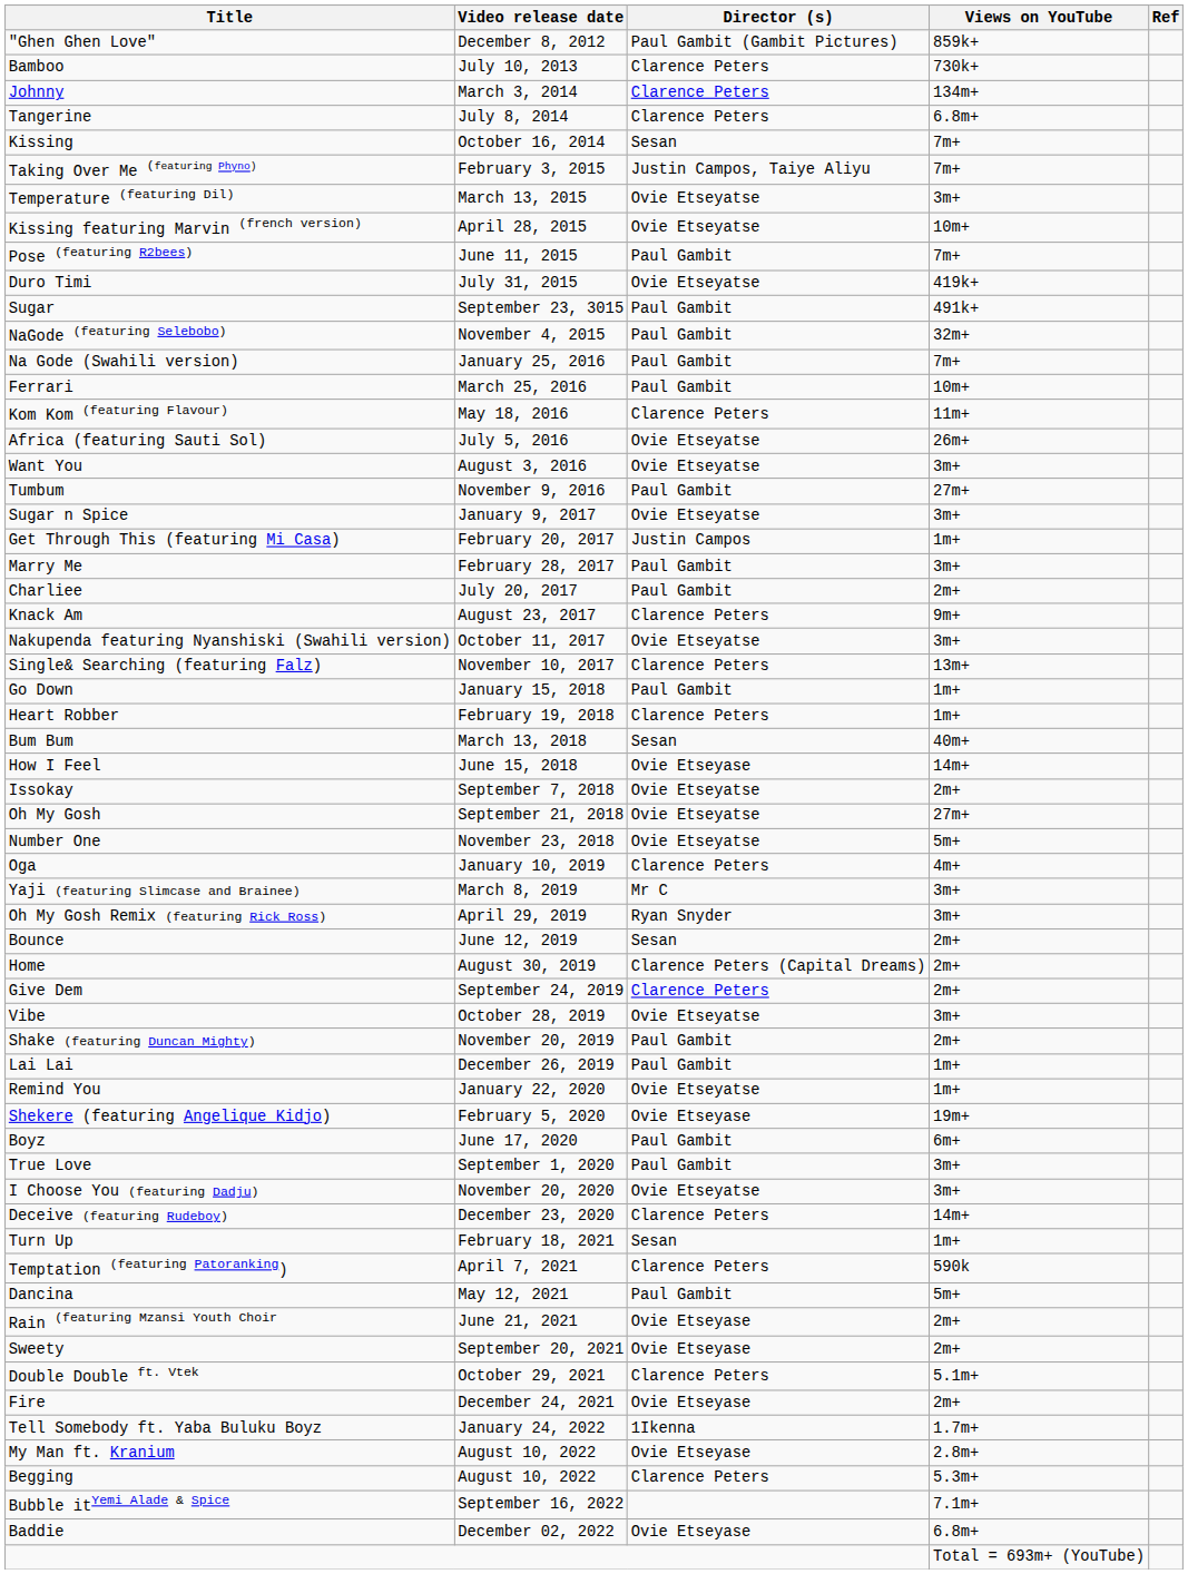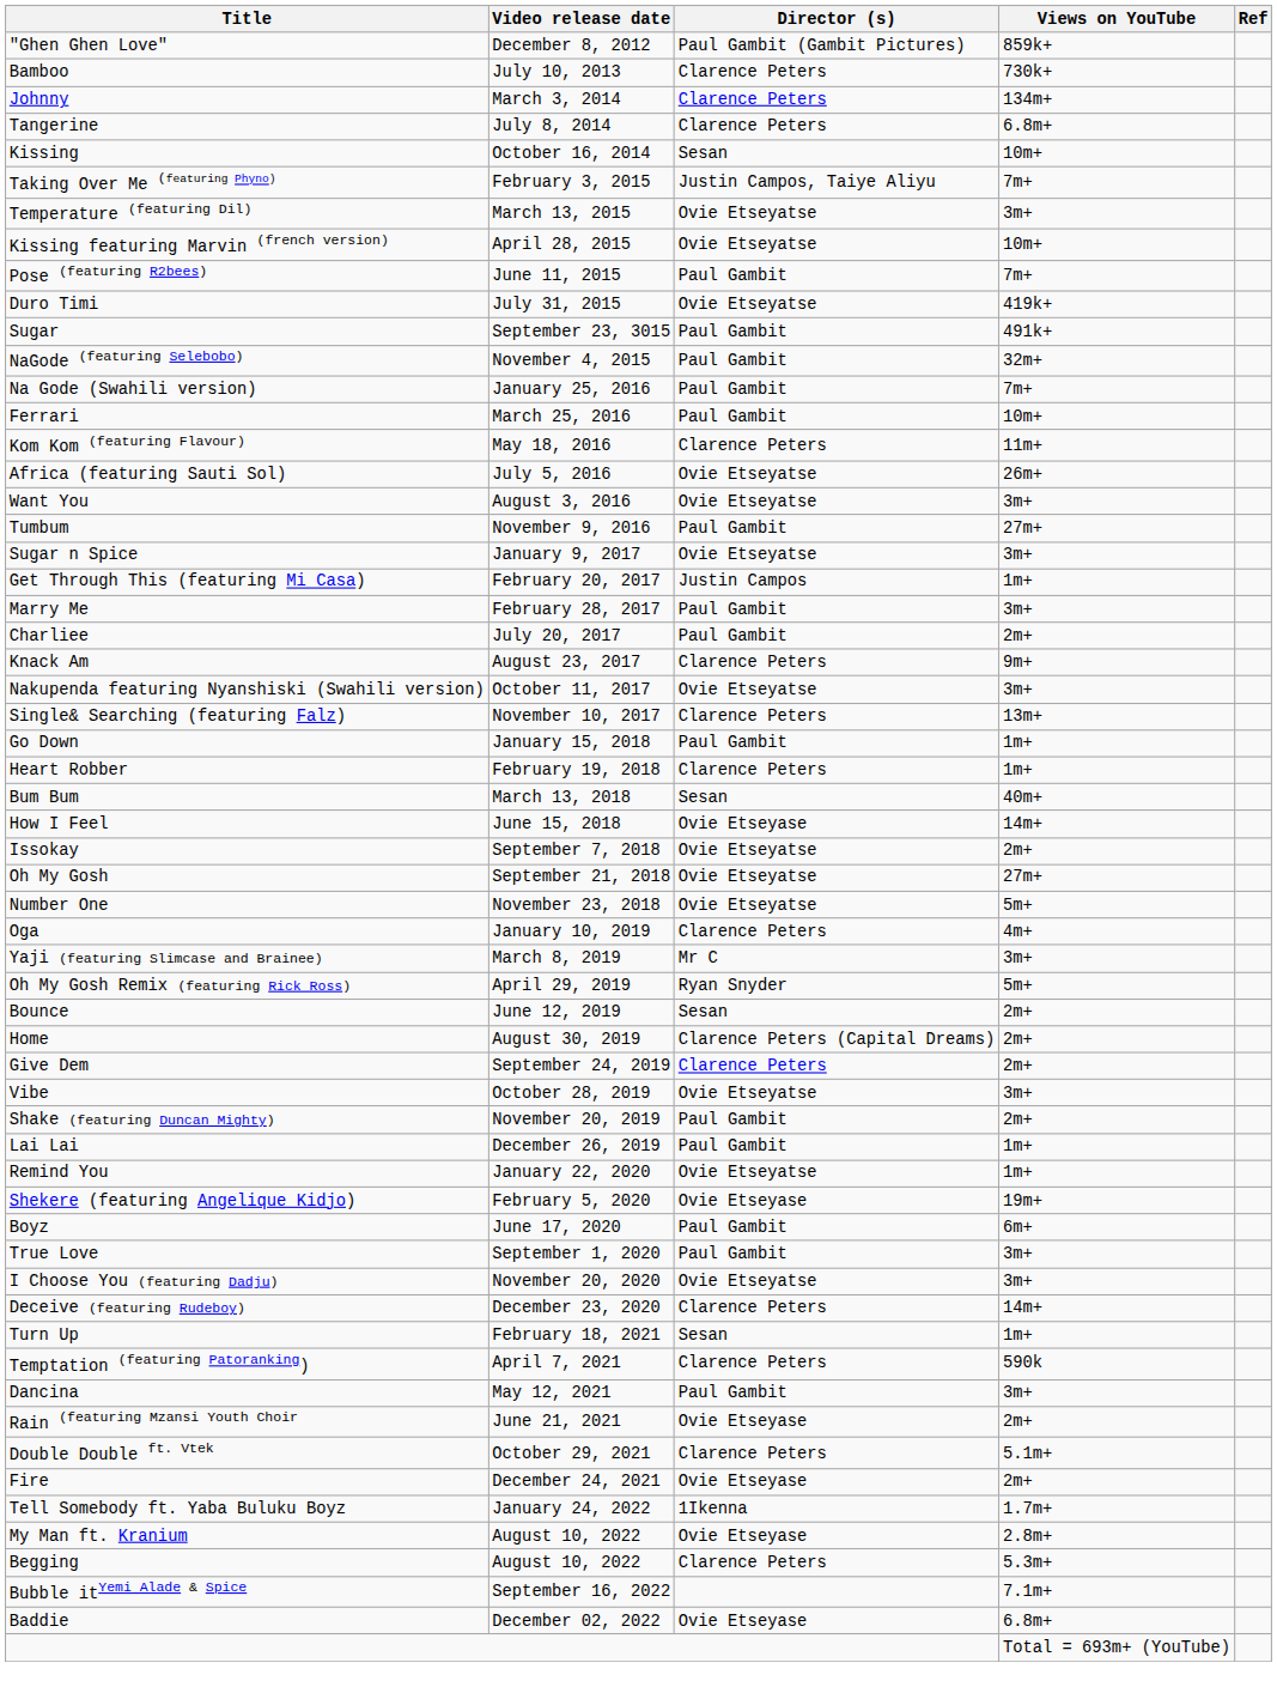 <table class="wikitable">
 <tr>
 <th>Title</th>
 <th>Video release date</th>
 <th>Director (s)</th>
 <th>Views on YouTube</th>
 <th>Ref</th>
 </tr>
 <tr>
 <td>"Ghen Ghen Love"</td>
 <td>December 8, 2012</td>
 <td>Paul Gambit (Gambit Pictures)</td>
 <td>859k+</td>
 <td></td>
 </tr>
 <tr>
 <td>Bamboo</td>
 <td>July 10, 2013</td>
 <td>Clarence Peters</td>
 <td>730k+</td>
 <td></td>
 </tr>
 <tr>
 <td><a href='#'>Johnny</a></td>
 <td>March 3, 2014</td>
 <td><a href='#'>Clarence Peters</a></td>
 <td>134m+</td>
 <td></td>
 </tr>
 <tr>
 <td>Tangerine</td>
 <td>July 8, 2014</td>
 <td>Clarence Peters</td>
 <td>6.8m+</td>
 <td></td>
 </tr>
 <tr>
 <td>Kissing</td>
 <td>October 16, 2014</td>
 <td>Sesan</td>
-<td>7m+</td>
+<td>10m+</td>
 <td></td>
 </tr>
 <tr>
 <td>Taking Over Me <sup>(<small>featuring <a href='#'>Phyno</a>)</small></sup></td>
 <td>February 3, 2015</td>
 <td>Justin Campos, Taiye Aliyu</td>
 <td>7m+</td>
 <td></td>
 </tr>
 <tr>
 <td>Temperature <sup>(featuring Dil)</sup></td>
 <td>March 13, 2015</td>
 <td>Ovie Etseyatse</td>
 <td>3m+</td>
 <td></td>
 </tr>
 <tr>
 <td>Kissing featuring Marvin <sup>(french version)</sup></td>
 <td>April 28, 2015</td>
 <td>Ovie Etseyatse</td>
 <td>10m+</td>
 <td></td>
 </tr>
 <tr>
 <td>Pose <sup>(featuring <a href='#'>R2bees</a>)</sup></td>
 <td>June 11, 2015</td>
 <td>Paul Gambit</td>
 <td>7m+</td>
 <td></td>
 </tr>
 <tr>
 <td>Duro Timi</td>
 <td>July 31, 2015</td>
 <td>Ovie Etseyatse</td>
 <td>419k+</td>
 <td></td>
 </tr>
 <tr>
 <td>Sugar</td>
 <td>September 23, 3015</td>
 <td>Paul Gambit</td>
 <td>491k+</td>
 <td></td>
 </tr>
 <tr>
 <td>NaGode <sup>(featuring <a href='#'>Selebobo</a>)</sup></td>
 <td>November 4, 2015</td>
 <td>Paul Gambit</td>
 <td>32m+</td>
 <td></td>
 </tr>
 <tr>
 <td>Na Gode (Swahili version)</td>
 <td>January 25, 2016</td>
 <td>Paul Gambit</td>
 <td>7m+</td>
 <td></td>
 </tr>
 <tr>
 <td>Ferrari</td>
 <td>March 25, 2016</td>
 <td>Paul Gambit</td>
 <td>10m+</td>
 <td></td>
 </tr>
 <tr>
 <td>Kom Kom <sup>(featuring Flavour)</sup></td>
 <td>May 18, 2016</td>
 <td>Clarence Peters</td>
 <td>11m+</td>
 <td></td>
 </tr>
 <tr>
 <td>Africa (featuring Sauti Sol)</td>
 <td>July 5, 2016</td>
 <td>Ovie Etseyatse</td>
 <td>26m+</td>
 <td></td>
 </tr>
 <tr>
 <td>Want You</td>
 <td>August 3, 2016</td>
 <td>Ovie Etseyatse</td>
 <td>3m+</td>
 <td></td>
 </tr>
 <tr>
 <td>Tumbum</td>
 <td>November 9, 2016</td>
 <td>Paul Gambit</td>
 <td>27m+</td>
 <td></td>
 </tr>
 <tr>
 <td>Sugar n Spice</td>
 <td>January 9, 2017</td>
 <td>Ovie Etseyatse</td>
 <td>3m+</td>
 <td></td>
 </tr>
 <tr>
 <td>Get Through This (featuring <a href='#'>Mi Casa</a>)</td>
 <td>February 20, 2017</td>
 <td>Justin Campos</td>
 <td>1m+</td>
 <td></td>
 </tr>
 <tr>
 <td>Marry Me</td>
 <td>February 28, 2017</td>
 <td>Paul Gambit</td>
 <td>3m+</td>
 <td></td>
 </tr>
 <tr>
 <td>Charliee</td>
 <td>July 20, 2017</td>
 <td>Paul Gambit</td>
 <td>2m+</td>
 <td></td>
 </tr>
 <tr>
 <td>Knack Am</td>
 <td>August 23, 2017</td>
 <td>Clarence Peters</td>
 <td>9m+</td>
 <td></td>
 </tr>
 <tr>
 <td>Nakupenda featuring Nyanshiski (Swahili version)</td>
 <td>October 11, 2017</td>
 <td>Ovie Etseyatse</td>
 <td>3m+</td>
 <td></td>
 </tr>
 <tr>
 <td>Single& Searching (featuring <a href='#'>Falz</a>)</td>
 <td>November 10, 2017</td>
 <td>Clarence Peters</td>
 <td>13m+</td>
 <td></td>
 </tr>
 <tr>
 <td>Go Down</td>
 <td>January 15, 2018</td>
 <td>Paul Gambit</td>
 <td>1m+</td>
 <td></td>
 </tr>
 <tr>
 <td>Heart Robber</td>
 <td>February 19, 2018</td>
 <td>Clarence Peters</td>
 <td>1m+</td>
 <td></td>
 </tr>
 <tr>
 <td>Bum Bum</td>
 <td>March 13, 2018</td>
 <td>Sesan</td>
 <td>40m+</td>
 <td></td>
 </tr>
 <tr>
 <td>How I Feel</td>
 <td>June 15, 2018</td>
 <td>Ovie Etseyase</td>
 <td>14m+</td>
 <td></td>
 </tr>
 <tr>
 <td>Issokay</td>
 <td>September 7, 2018</td>
 <td>Ovie Etseyatse</td>
 <td>2m+</td>
 <td></td>
 </tr>
 <tr>
 <td>Oh My Gosh</td>
 <td>September 21, 2018</td>
 <td>Ovie Etseyatse</td>
 <td>27m+</td>
 <td></td>
 </tr>
 <tr>
 <td>Number One</td>
 <td>November 23, 2018</td>
 <td>Ovie Etseyatse</td>
 <td>5m+</td>
 <td></td>
 </tr>
 <tr>
 <td>Oga</td>
 <td>January 10, 2019</td>
 <td>Clarence Peters</td>
 <td>4m+</td>
 <td></td>
 </tr>
 <tr>
 <td>Yaji <small>(featuring Slimcase and Brainee)</small></td>
 <td>March 8, 2019</td>
 <td>Mr C</td>
 <td>3m+</td>
 <td></td>
 </tr>
 <tr>
 <td>Oh My Gosh Remix <small>(featuring <a href='#'>Rick Ross</a>)</small></td>
 <td>April 29, 2019</td>
 <td>Ryan Snyder</td>
-<td>3m+</td>
+<td>5m+</td>
 <td></td>
 </tr>
 <tr>
 <td>Bounce</td>
 <td>June 12, 2019</td>
 <td>Sesan</td>
 <td>2m+</td>
 <td></td>
 </tr>
 <tr>
 <td>Home</td>
 <td>August 30, 2019</td>
 <td>Clarence Peters (Capital Dreams)</td>
 <td>2m+</td>
 <td></td>
 </tr>
 <tr>
 <td>Give Dem</td>
 <td>September 24, 2019</td>
 <td><a href='#'>Clarence Peters</a></td>
 <td>2m+</td>
 <td></td>
 </tr>
 <tr>
 <td>Vibe</td>
 <td>October 28, 2019</td>
 <td>Ovie Etseyatse</td>
 <td>3m+</td>
 <td></td>
 </tr>
 <tr>
 <td>Shake <small>(featuring <a href='#'>Duncan Mighty</a>)</small></td>
 <td>November 20, 2019</td>
 <td>Paul Gambit</td>
 <td>2m+</td>
 <td></td>
 </tr>
 <tr>
 <td>Lai Lai</td>
 <td>December 26, 2019</td>
 <td>Paul Gambit</td>
 <td>1m+</td>
 <td></td>
 </tr>
 <tr>
 <td>Remind You</td>
 <td>January 22, 2020</td>
 <td>Ovie Etseyatse</td>
 <td>1m+</td>
 <td></td>
 </tr>
 <tr>
 <td><a href='#'>Shekere</a> (featuring <a href='#'>Angelique Kidjo</a>)</td>
 <td>February 5, 2020</td>
 <td>Ovie Etseyase</td>
 <td>19m+</td>
 <td></td>
 </tr>
 <tr>
 <td>Boyz</td>
 <td>June 17, 2020</td>
 <td>Paul Gambit</td>
 <td>6m+</td>
 <td></td>
 </tr>
 <tr>
 <td>True Love</td>
 <td>September 1, 2020</td>
 <td>Paul Gambit</td>
 <td>3m+</td>
 <td></td>
 </tr>
 <tr>
 <td>I Choose You <small>(featuring <a href='#'>Dadju</a>)</small></td>
 <td>November 20, 2020</td>
 <td>Ovie Etseyatse</td>
 <td>3m+</td>
 <td></td>
 </tr>
 <tr>
 <td>Deceive <small>(featuring <a href='#'>Rudeboy</a>)</small></td>
 <td>December 23, 2020</td>
 <td>Clarence Peters</td>
 <td>14m+</td>
 <td></td>
 </tr>
 <tr>
 <td>Turn Up</td>
 <td>February 18, 2021</td>
 <td>Sesan</td>
 <td>1m+</td>
 <td></td>
 </tr>
 <tr>
 <td>Temptation <sup>(featuring <a href='#'>Patoranking</a></sup>)</td>
 <td>April 7, 2021</td>
 <td>Clarence Peters</td>
 <td>590k</td>
 <td></td>
 </tr>
 <tr>
 <td>Dancina</td>
 <td>May 12, 2021</td>
 <td>Paul Gambit</td>
-<td>5m+</td>
+<td>3m+</td>
 <td></td>
 </tr>
 <tr>
 <td>Rain <sup>(featuring Mzansi Youth Choir</sup></td>
 <td>June 21, 2021</td>
-<td>Ovie Etseyase</td>
-<td>2m+</td>
-<td></td>
-</tr>
-<tr>
-<td>Sweety</td>
-<td>September 20, 2021</td>
 <td>Ovie Etseyase</td>
 <td>2m+</td>
 <td></td>
 </tr>
 <tr>
 <td>Double Double <sup> ft. Vtek </sup></td>
 <td>October 29, 2021</td>
 <td>Clarence Peters</td>
 <td>5.1m+</td>
 <td></td>
 </tr>
 <tr>
 <td>Fire</td>
 <td>December 24, 2021</td>
 <td>Ovie Etseyase</td>
 <td>2m+</td>
 <td></td>
 </tr>
 <tr>
 <td>Tell Somebody ft. Yaba Buluku Boyz</td>
 <td>January 24, 2022</td>
 <td>1Ikenna</td>
 <td>1.7m+</td>
 <td></td>
 </tr>
 <tr>
 <td>My Man ft. <a href='#'>Kranium</a></td>
 <td>August 10, 2022</td>
 <td>Ovie Etseyase</td>
 <td>2.8m+</td>
 <td></td>
 </tr>
 <tr>
 <td>Begging</td>
 <td>August 10, 2022</td>
 <td>Clarence Peters</td>
 <td>5.3m+</td>
 <td></td>
 </tr>
 <tr>
 <td>Bubble it<sup><a href='#'>Yemi Alade</a> & <a href='#'>Spice</a></sup></td>
 <td>September 16, 2022</td>
 <td></td>
 <td>7.1m+</td>
 <td></td>
 </tr>
 <tr>
 <td>Baddie</td>
 <td>December 02, 2022</td>
 <td>Ovie Etseyase</td>
 <td>6.8m+</td>
 <td></td>
 </tr>
 <tr>
 <td colspan="3"></td>
 <td>Total = 693m+ (YouTube)</td>
 <td></td>
 </tr>
 </table>
